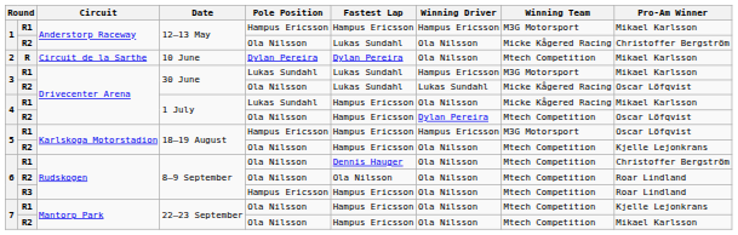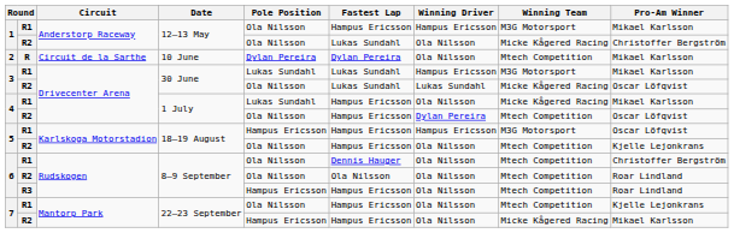 <table class="wikitable" style="font-size:85%;">
 <tr>
 <th colspan="2">Round</th>
 <th>Circuit</th>
 <th>Date</th>
 <th>Pole Position</th>
 <th>Fastest Lap</th>
 <th>Winning Driver</th>
 <th>Winning Team</th>
 <th>Pro-Am Winner</th>
 </tr>
 <tr>
 <th rowspan="2">1</th>
 <th>R1</th>
 <td rowspan="2"> <a href='#'>Anderstorp Raceway</a></td>
 <td rowspan="2">12–13 May</td>
-<td> Hampus Ericsson</td>
+<td> Ola Nilsson</td>
 <td> Hampus Ericsson</td>
 <td> Hampus Ericsson</td>
 <td> M3G Motorsport</td>
 <td> Mikael Karlsson</td>
 </tr>
 <tr>
 <th>R2</th>
 <td> Ola Nilsson</td>
 <td> Lukas Sundahl</td>
 <td> Ola Nilsson</td>
 <td> Micke Kågered Racing</td>
 <td> Christoffer Bergström</td>
 </tr>
 <tr>
 <th>2</th>
 <th>R</th>
 <td> <a href='#'>Circuit de la Sarthe</a></td>
 <td>10 June</td>
 <td> <a href='#'>Dylan Pereira</a></td>
 <td> <a href='#'>Dylan Pereira</a></td>
 <td> Ola Nilsson</td>
 <td> Mtech Competition</td>
 <td> Mikael Karlsson</td>
 </tr>
 <tr>
 <th rowspan="2">3</th>
 <th>R1</th>
 <td rowspan="4"> <a href='#'>Drivecenter Arena</a></td>
 <td rowspan="2">30 June</td>
 <td> Lukas Sundahl</td>
 <td> Lukas Sundahl</td>
 <td> Hampus Ericsson</td>
 <td> M3G Motorsport</td>
 <td> Mikael Karlsson</td>
 </tr>
 <tr>
 <th>R2</th>
 <td> Ola Nilsson</td>
 <td> Lukas Sundahl</td>
 <td> Lukas Sundahl</td>
 <td> Micke Kågered Racing</td>
 <td> Oscar Löfqvist</td>
 </tr>
 <tr>
 <th rowspan="2">4</th>
 <th>R1</th>
 <td rowspan="2">1 July</td>
 <td> Lukas Sundahl</td>
 <td> Hampus Ericsson</td>
 <td> Ola Nilsson</td>
 <td> Micke Kågered Racing</td>
 <td> Mikael Karlsson</td>
 </tr>
 <tr>
 <th>R2</th>
 <td> Ola Nilsson</td>
 <td> Hampus Ericsson</td>
 <td> <a href='#'>Dylan Pereira</a></td>
 <td> Mtech Competition</td>
 <td> Oscar Löfqvist</td>
 </tr>
 <tr>
 <th rowspan="2">5</th>
 <th>R1</th>
 <td rowspan="2"> <a href='#'>Karlskoga Motorstadion</a></td>
 <td rowspan="2">18–19 August</td>
 <td> Hampus Ericsson</td>
 <td> Hampus Ericsson</td>
 <td> Hampus Ericsson</td>
 <td> M3G Motorsport</td>
 <td> Oscar Löfqvist</td>
 </tr>
 <tr>
 <th>R2</th>
 <td> Ola Nilsson</td>
 <td> Hampus Ericsson</td>
 <td> Ola Nilsson</td>
 <td> Mtech Competition</td>
 <td> Kjelle Lejonkrans</td>
 </tr>
 <tr>
 <th rowspan="3">6</th>
 <th>R1</th>
 <td rowspan="3"> <a href='#'>Rudskogen</a></td>
 <td rowspan="3">8–9 September</td>
 <td> Ola Nilsson</td>
 <td> <a href='#'>Dennis Hauger</a></td>
 <td> Ola Nilsson</td>
 <td> Mtech Competition</td>
 <td> Christoffer Bergström</td>
 </tr>
 <tr>
 <th>R2</th>
 <td> Ola Nilsson</td>
 <td> Ola Nilsson</td>
 <td> Ola Nilsson</td>
 <td> Mtech Competition</td>
 <td> Roar Lindland</td>
 </tr>
 <tr>
 <th>R3</th>
 <td> Hampus Ericsson</td>
 <td> Hampus Ericsson</td>
 <td> Ola Nilsson</td>
 <td> Mtech Competition</td>
 <td> Roar Lindland</td>
 </tr>
 <tr>
 <th rowspan="2">7</th>
 <th>R1</th>
 <td rowspan="2"> <a href='#'>Mantorp Park</a></td>
 <td rowspan="2">22–23 September</td>
 <td> Ola Nilsson</td>
 <td> Hampus Ericsson</td>
 <td> Ola Nilsson</td>
 <td> Mtech Competition</td>
 <td> Kjelle Lejonkrans</td>
 </tr>
 <tr>
 <th>R2</th>
-<td> Ola Nilsson</td>
+<td> Hampus Ericsson</td>
 <td> Hampus Ericsson</td>
 <td> Ola Nilsson</td>
-<td> Mtech Competition</td>
+<td> Micke Kågered Racing</td>
 <td> Mikael Karlsson</td>
 </tr>
 </table>
